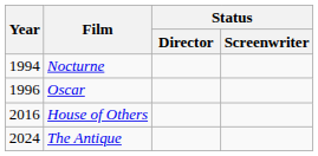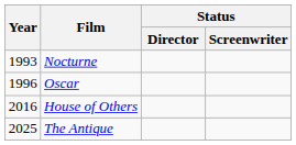 <table class="wikitable">
 <tr>
 <th rowspan="2" style="width:33px;">Year</th>
 <th rowspan="2">Film</th>
 <th colspan="3">Status</th>
 </tr>
 <tr>
 <th width=65>Director</th>
 <th width=65>Screenwriter</th>
 </tr>
 <tr style="text-align:center;">
-<td>1994</td>
+<td>1993</td>
 <td style="text-align:left;"><em><a href='#'>Nocturne</a></em></td>
 <td></td>
 <td></td>
 </tr>
 <tr style="text-align:center;">
 <td>1996</td>
 <td style="text-align:left;"><em><a href='#'>Oscar</a></em></td>
 <td></td>
 <td></td>
 </tr>
 <tr style="text-align:center;">
 <td>2016</td>
 <td style="text-align:left;"><em><a href='#'>House of Others</a></em></td>
 <td></td>
 <td></td>
 </tr>
 <tr style="text-align:center;">
-<td>2024</td>
+<td>2025</td>
 <td style="text-align:left;"><em><a href='#'>The Antique</a></em></td>
 <td></td>
 <td></td>
 </tr>
 </table>
